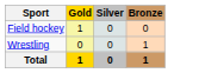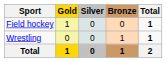 <table class="wikitable sortable collapsible"style="font-size:85%; text-align:center;">
 <tr>
 <th>Sport</th>
 <th style="background-color:gold;">Gold</th>
 <th style="background-color:silver;">Silver</th>
 <th style="background-color:#c96;">Bronze</th>
+<th>Total</th>
 </tr>
 <tr>
 <td align=left> <a href='#'>Field hockey</a></td>
 <td style="background:#F7F6A8;">1</td>
 <td style="background:#DCE5E5;">0</td>
 <td style="background:#FFDAB9;">0</td>
+<td><strong>1</strong></td>
 </tr>
 <tr>
 <td align=left> <a href='#'>Wrestling</a></td>
 <td style="background:#F7F6A8;">0</td>
 <td style="background:#DCE5E5;">0</td>
 <td style="background:#FFDAB9;">1</td>
+<td><strong>1</strong></td>
 </tr>
 <tr>
 <th>Total</th>
 <th style="background:gold;">1</th>
 <th style="background:silver;">0</th>
 <th style="background:#c96;">1</th>
+<th>2</th>
 </tr>
 </table>
